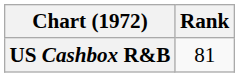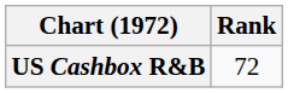 <table class="wikitable sortable plainrowheaders">
 <tr>
 <th>Chart (1972)</th>
 <th>Rank</th>
 </tr>
 <tr>
 <th scope="row">US <em>Cashbox</em> R&B</th>
-<td style="text-align:center;">81</td>
+<td style="text-align:center;">72</td>
 </tr>
 </table>
